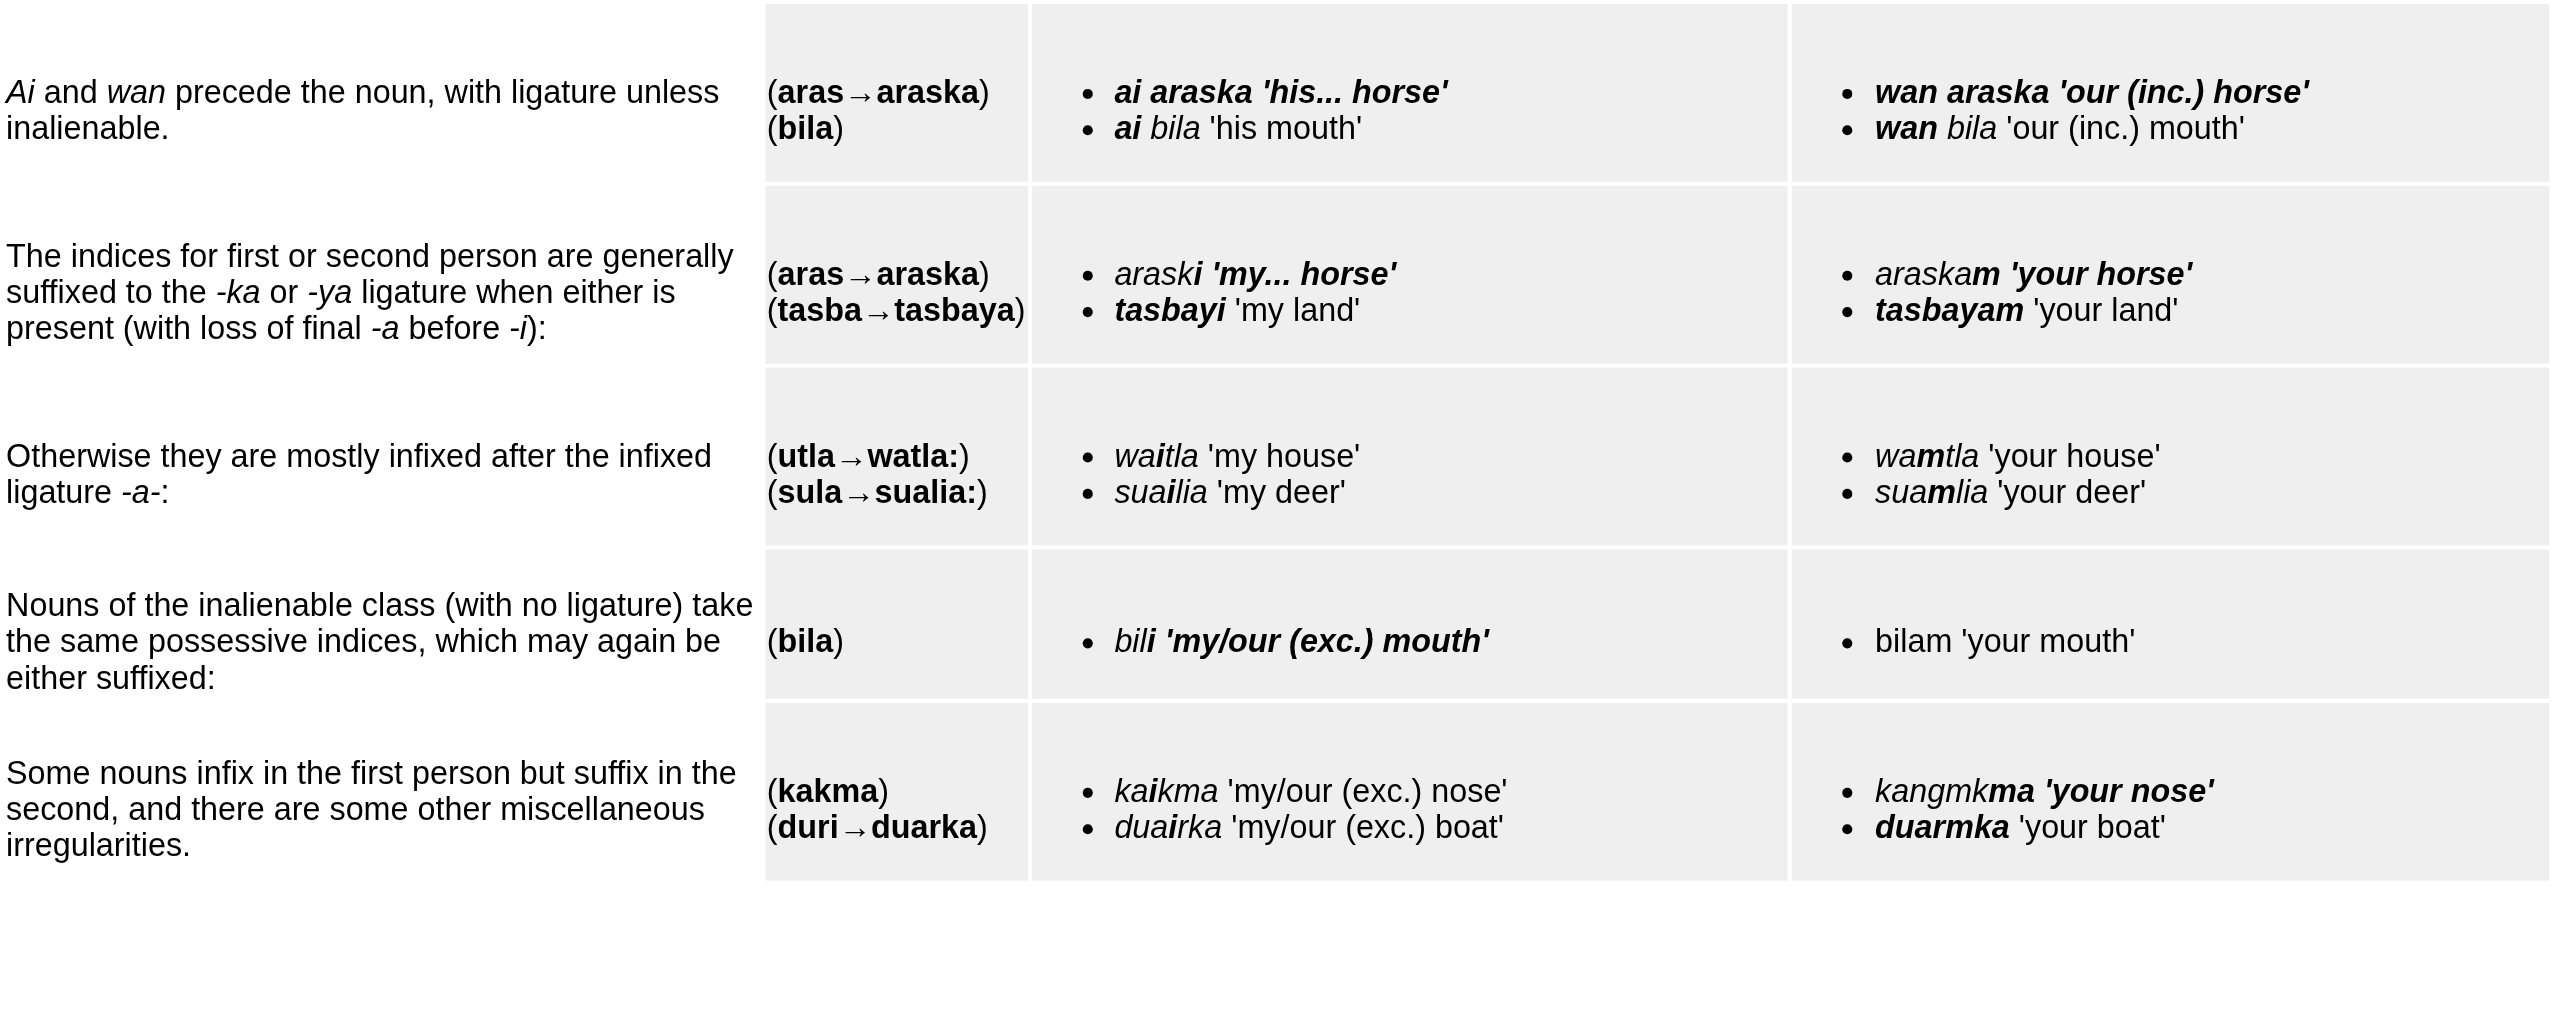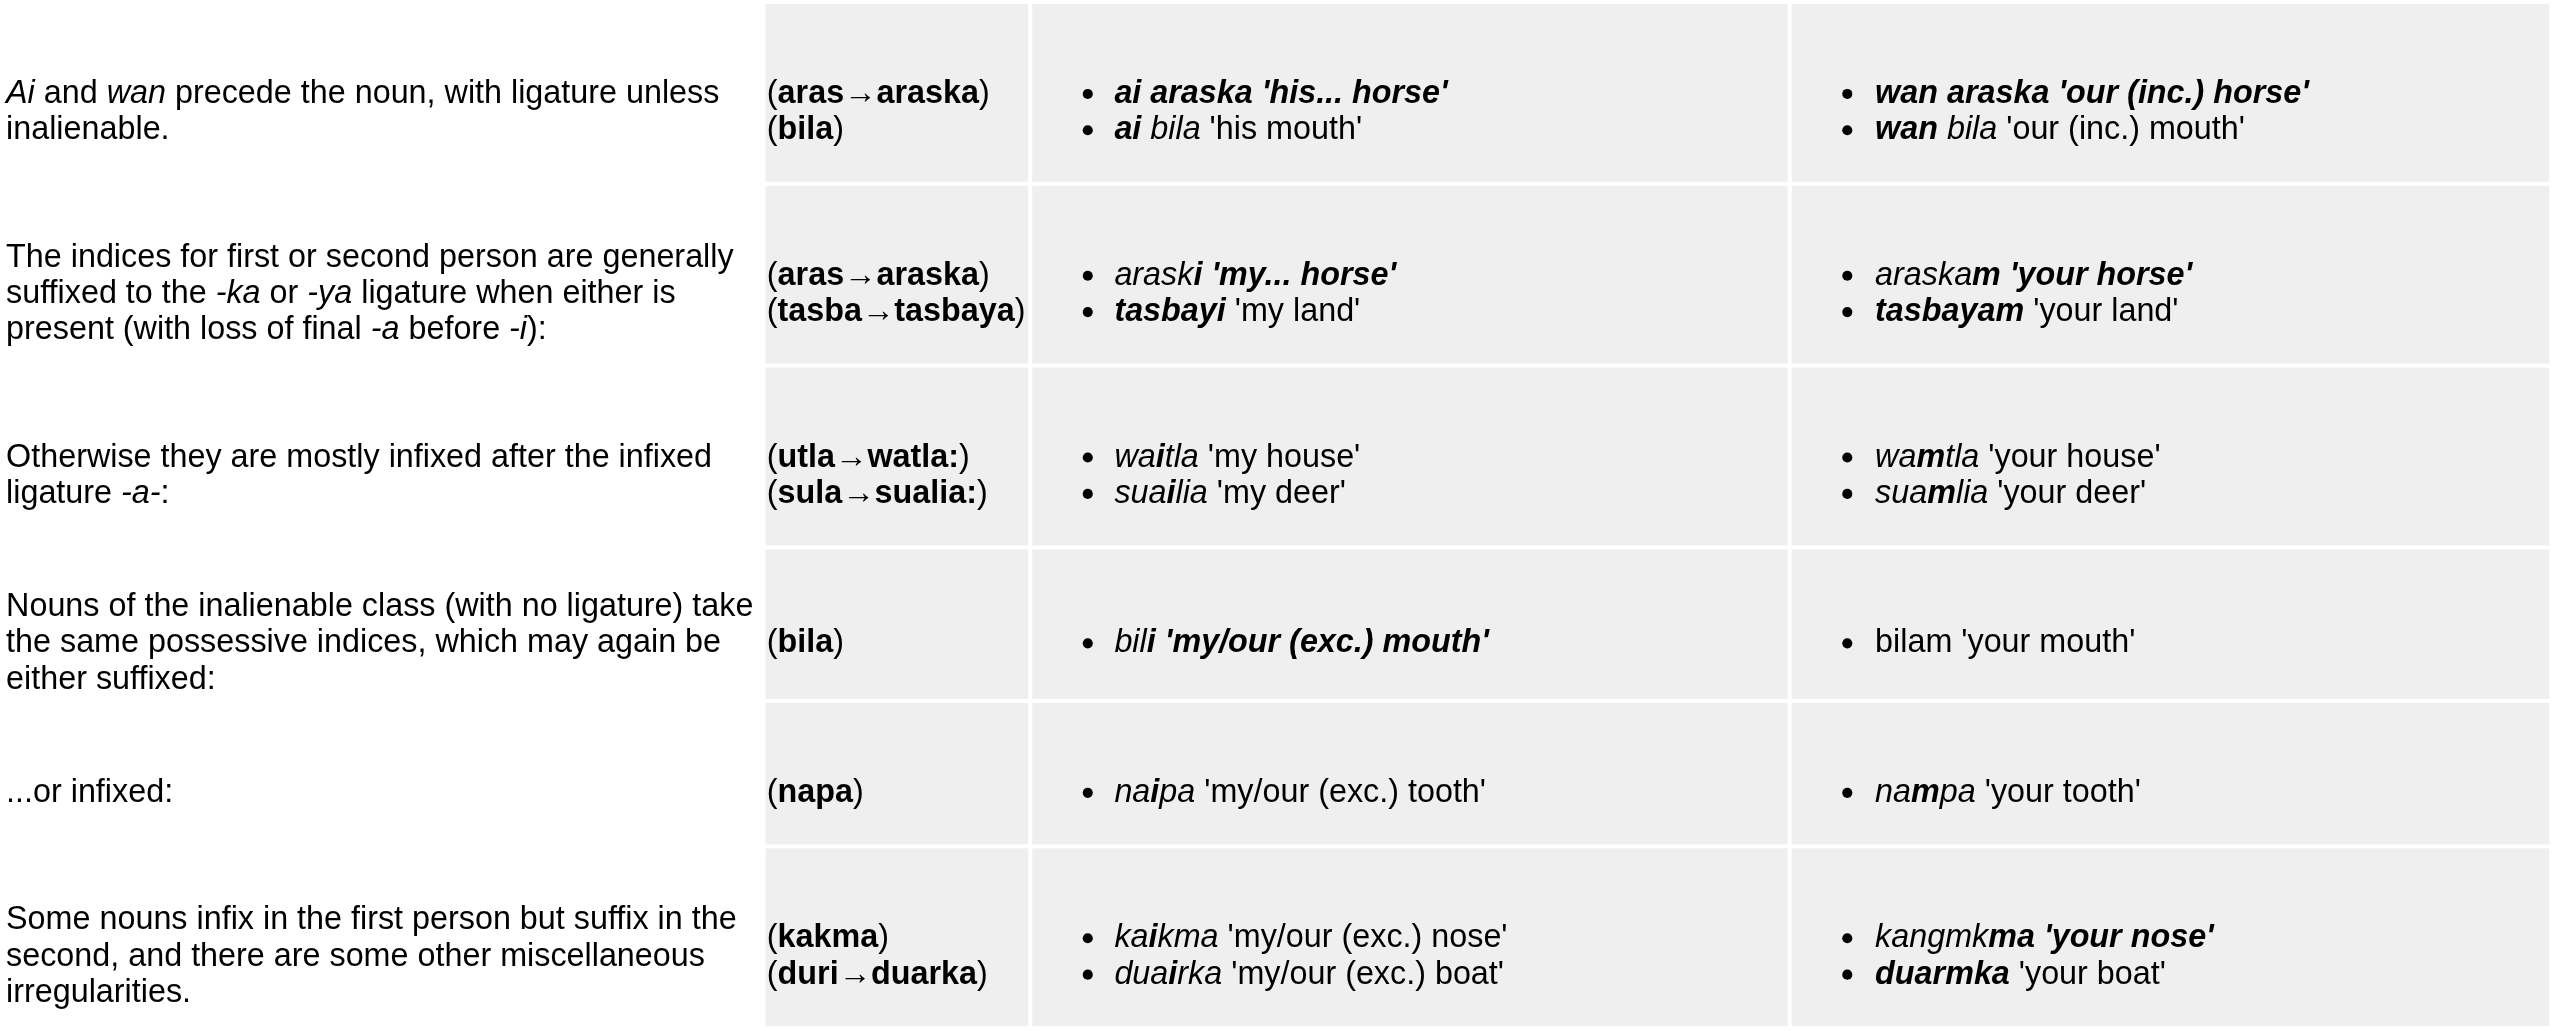 <table>
 <tr>
 <td style="width:30%;"><br><em>Ai</em> and <em>wan</em> precede the noun, with ligature unless inalienable.</td>
 <td style="width:10%; background:#efefef;"><br>(<strong>aras→araska</strong>)<br>(<strong>bila</strong>)</td>
 <td style="width:30%; background:#efefef;"><br><ul><li><strong><em>ai<strong> araska<em> 'his... horse'</li><li></em></strong>ai</strong> bila</em> 'his mouth'</li></ul></td>
 <td style="width:30%; background:#efefef;"><br><ul><li><strong><em>wan<strong> araska<em> 'our (inc.) horse'</li><li></em></strong>wan</strong> bila</em> 'our (inc.) mouth'</li></ul></td>
 </tr>
 <tr>
 <td style="width:30%;"><br>The indices for first or second person are generally suffixed to the <em>-ka</em> or <em>-ya</em> ligature when either is present (with loss of final <em>-a</em> before <em>-i</em>):</td>
 <td style="width:10%; background:#efefef;"><br>(<strong>aras→araska</strong>)<br>(<strong>tasba→tasbaya</strong>)</td>
 <td style="width:30%; background:#efefef;"><br><ul><li><em>arask<strong>i<strong><em> 'my... horse'</li><li></em>tasbay</strong>i</em></strong> 'my land'</li></ul></td>
 <td style="width:30%; background:#efefef;"><br><ul><li><em>araska<strong>m<strong><em> 'your horse'</li><li></em>tasbaya</strong>m</em></strong> 'your land'</li></ul></td>
 </tr>
 <tr>
 <td style="width:30%;"><br>Otherwise they are mostly infixed after the infixed ligature <em>-a-</em>:</td>
 <td style="width:10%; background:#efefef;"><br>(<strong>utla→watla:</strong>)<br>(<strong>sula→sualia:</strong>)</td>
 <td style="width:30%; background:#efefef;"><br><ul><li><em>wa<strong>i</strong>tla</em> 'my house'</li><li><em>sua<strong>i</strong>lia</em> 'my deer'</li></ul></td>
 <td style="width:30%; background:#efefef;"><br><ul><li><em>wa<strong>m</strong>tla</em> 'your house'</li><li><em>sua<strong>m</strong>lia</em> 'your deer'</li></ul></td>
 </tr>
 <tr>
 <td style="width:30%;"><br>Nouns of the inalienable class (with no ligature) take the same possessive indices, which may again be either suffixed:</td>
 <td style="width:10%; background:#efefef;"><br>(<strong>bila</strong>)</td>
 <td style="width:30%; background:#efefef;"><br><ul><li><em>bil<strong>i<strong><em> 'my/our (exc.) mouth'</li></ul></td>
 <td style="width:30%; background:#efefef;"><br><ul><li></em>bila</strong>m</em></strong> 'your mouth'</li></ul></td>
 </tr>
 <tr>
+<td style="width:30%;"><br>...or infixed:</td>
+<td style="width:10%; background:#efefef;"><br>(<strong>napa</strong>)</td>
+<td style="width:30%; background:#efefef;"><br><ul><li><em>na<strong>i</strong>pa</em> 'my/our (exc.) tooth'</li></ul></td>
+<td style="width:30%; background:#efefef;"><br><ul><li><em>na<strong>m</strong>pa</em> 'your tooth'</li></ul></td>
+</tr>
+<tr>
 <td style="width:30%;"><br>Some nouns infix in the first person but suffix in the second, and there are some other miscellaneous irregularities.</td>
 <td style="width:10%; background:#efefef;"><br>(<strong>kakma</strong>)<br>(<strong>duri→duarka</strong>)</td>
 <td style="width:30%; background:#efefef;"><br><ul><li><em>ka<strong>i</strong>kma</em> 'my/our (exc.) nose'</li><li><em>dua<strong>i</strong>rka</em> 'my/our (exc.) boat'</li></ul></td>
 <td style="width:30%; background:#efefef;"><br><ul><li><em>kangmk<strong>ma<strong><em> 'your nose'</li><li></em>duarm</strong>ka</em></strong> 'your boat'</li></ul></td>
 </tr>
 </table>
